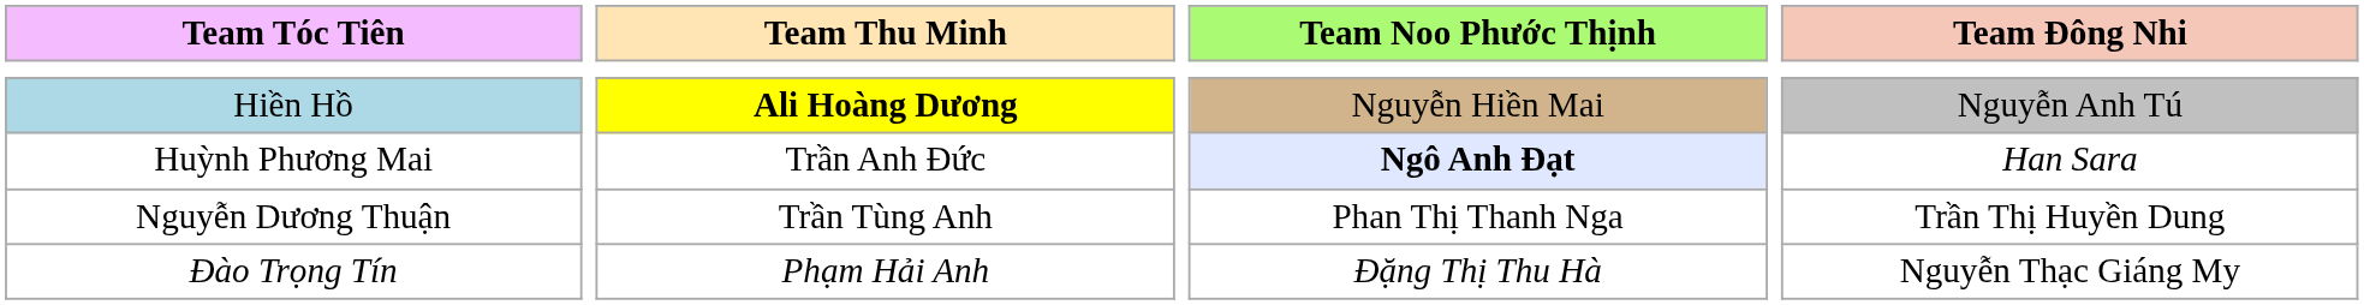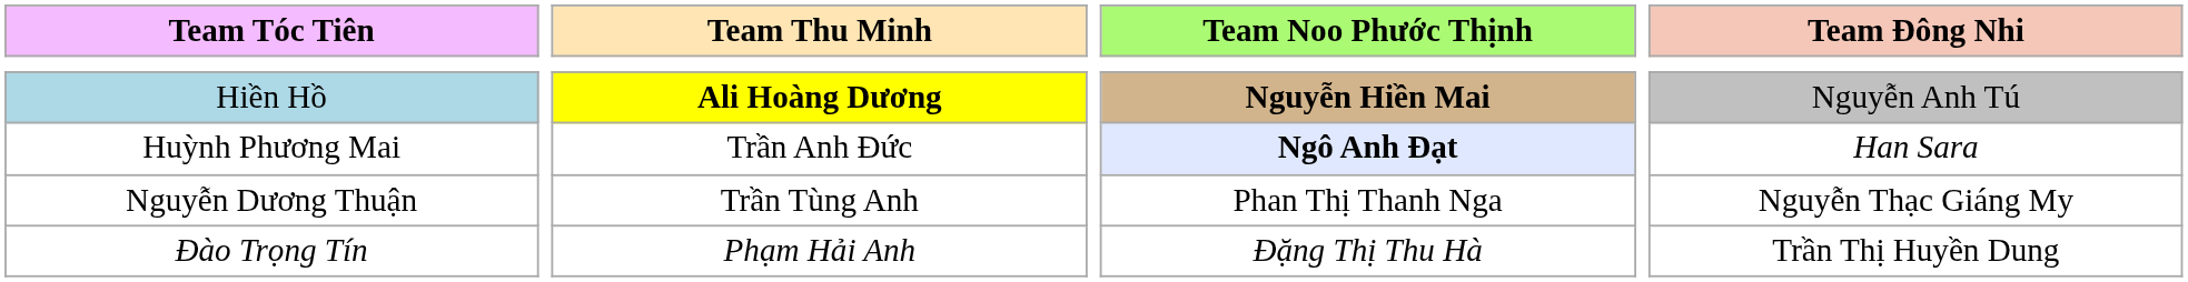 <table class="wikitable" style="border:none;background:transparent;text-align:center;margin:auto">
 <tr>
 <td bgcolor="#f4bbff" style="width:16em"><strong>Team Tóc Tiên</strong></td>
 <td style="border:none" bgcolor="transparent"></td>
 <td bgcolor="#ffe5b4" style="width:16em"><strong>Team Thu Minh</strong></td>
 <td style="border:none" bgcolor="transparent"></td>
 <td bgcolor="#aafa73" style="width:16em"><strong>Team Noo Phước Thịnh</strong></td>
 <td style="border:none" bgcolor="transparent"></td>
 <td bgcolor="#f4c7b8" style="width:16em"><strong>Team Đông Nhi</strong></td>
 </tr>
 <tr style="border:none" bgcolor="transparent">
 <td style="border:none" bgcolor="transparent"></td>
 </tr>
 <tr>
 <td bgcolor="lightblue">Hiền Hồ</td>
 <td rowspan="10" style="border:none" bgcolor="transparent"></td>
 <td bgcolor="yellow"><strong>Ali Hoàng Dương</strong></td>
 <td rowspan="10" style="border:none" bgcolor="transparent"></td>
-<td bgcolor="tan">Nguyễn Hiền Mai</td>
+<td bgcolor="tan"><strong>Nguyễn Hiền Mai</strong></td>
 <td rowspan="10" style="border:none" bgcolor="transparent"></td>
 <td bgcolor="silver">Nguyễn Anh Tú</td>
 </tr>
 <tr>
 <td>Huỳnh Phương Mai</td>
 <td>Trần Anh Đức</td>
 <td bgcolor="E0E8FF"><strong>Ngô Anh Đạt</strong></td>
 <td><em>Han Sara</em></td>
 </tr>
 <tr>
 <td>Nguyễn Dương Thuận</td>
 <td>Trần Tùng Anh</td>
 <td>Phan Thị Thanh Nga</td>
-<td>Trần Thị Huyền Dung</td>
+<td>Nguyễn Thạc Giáng My</td>
 </tr>
 <tr>
 <td><em>Đào Trọng Tín</em></td>
 <td><em>Phạm Hải Anh</em></td>
 <td><em>Đặng Thị Thu Hà</em></td>
-<td>Nguyễn Thạc Giáng My</td>
+<td>Trần Thị Huyền Dung</td>
 </tr>
 <tr>
 </tr>
 </table>
